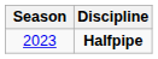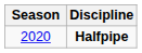 <table class=wikitable style="text-align:center;">
 <tr>
 <th> Season </th>
 <th>Discipline</th>
 </tr>
 <tr>
-<td><a href='#'>2023</a></td>
+<td><a href='#'>2020</a></td>
 <td><strong>Halfpipe</strong></td>
 </tr>
 </table>
